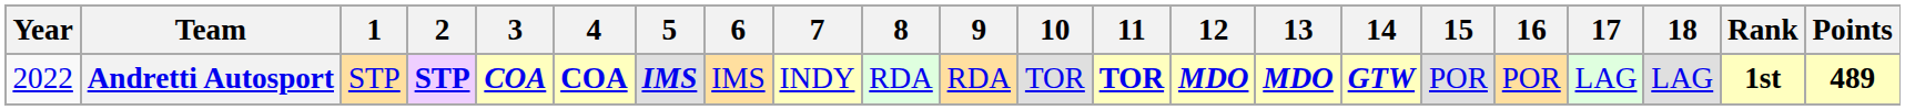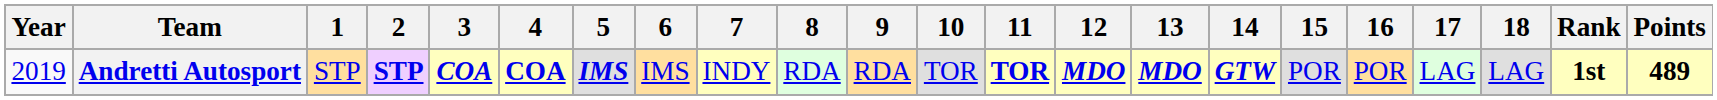 <table class="wikitable" style="text-align:center; font-size:85%">
 <tr>
 <th>Year</th>
 <th>Team</th>
 <th>1</th>
 <th>2</th>
 <th>3</th>
 <th>4</th>
 <th>5</th>
 <th>6</th>
 <th>7</th>
 <th>8</th>
 <th>9</th>
 <th>10</th>
 <th>11</th>
 <th>12</th>
 <th>13</th>
 <th>14</th>
 <th>15</th>
 <th>16</th>
 <th>17</th>
 <th>18</th>
 <th>Rank</th>
 <th>Points</th>
 </tr>
 <tr>
-<td><a href='#'>2022</a></td>
+<td><a href='#'>2019</a></td>
 <th nowrap><a href='#'>Andretti Autosport</a></th>
 <td style="background:#FFDF9F;"><a href='#'>STP</a><br></td>
 <td style="background:#EFCFFF;"><strong><a href='#'>STP</a></strong><br></td>
 <td style="background:#FFFFBF;"><strong><em><a href='#'>COA</a></em></strong><br></td>
 <td style="background:#FFFFBF;"><strong><a href='#'>COA</a></strong><br></td>
 <td style="background:#DFDFDF;"><strong><em><a href='#'>IMS</a></em><br></strong></td>
 <td style="background:#FFDF9F;"><a href='#'>IMS</a><br></td>
 <td style="background:#FFFFBF;"><a href='#'>INDY</a><br></td>
 <td style="background:#DFFFDF;"><a href='#'>RDA</a><br></td>
 <td style="background:#FFDF9F;"><a href='#'>RDA</a><br></td>
 <td style="background:#DFDFDF;"><a href='#'>TOR</a><br></td>
 <td style="background:#FFFFBF;"><strong><a href='#'>TOR</a></strong><br></td>
 <td style="background:#FFFFBF;"><strong><em><a href='#'>MDO</a></em></strong><br></td>
 <td style="background:#FFFFBF;"><strong><em><a href='#'>MDO</a></em></strong><br></td>
 <td style="background:#FFFFBF;"><strong><em><a href='#'>GTW</a></em></strong><br></td>
 <td style="background:#DFDFDF;"><a href='#'>POR</a><br></td>
 <td style="background:#FFDF9F;"><a href='#'>POR</a><br></td>
 <td style="background:#DFFFDF;"><a href='#'>LAG</a><br></td>
 <td style="background:#DFDFDF;"><a href='#'>LAG</a><br></td>
 <th style="background:#FFFFBF;">1st</th>
 <th style="background:#FFFFBF;">489</th>
 </tr>
 </table>
